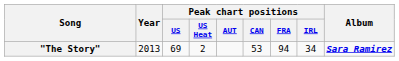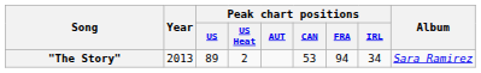 <table class="wikitable plainrowheaders" style="text-align:center;">
 <tr>
 <th scope="col" rowspan="2" style="width:14em;">Song</th>
 <th scope="col" rowspan="2">Year</th>
 <th scope="col" colspan="6">Peak chart positions</th>
 <th scope="col" rowspan="2">Album</th>
 </tr>
 <tr>
 <th scope="col" style="width:3em;font-size:85%;"><a href='#'>US</a><br></th>
 <th scope="col" style="width:3em;font-size:85%;"><a href='#'>US<br>Heat</a><br></th>
 <th scope="col" style="width:3em;font-size:85%;"><a href='#'>AUT</a><br></th>
 <th scope="col" style="width:3em;font-size:85%;"><a href='#'>CAN</a><br></th>
 <th scope="col" style="width:3em;font-size:85%;"><a href='#'>FRA</a><br></th>
 <th scope="col" style="width:3em;font-size:85%;"><a href='#'>IRL</a><br></th>
 </tr>
 <tr>
 <th scope="row">"The Story"</th>
 <td>2013</td>
-<td>69</td>
+<td>89</td>
 <td>2</td>
 <td></td>
 <td>53</td>
 <td>94</td>
 <td>34</td>
-<td><strong><em><a href='#'>Sara Ramirez</a></em></strong></td>
+<td><em><a href='#'>Sara Ramirez</a></em></td>
 </tr>
 </table>
